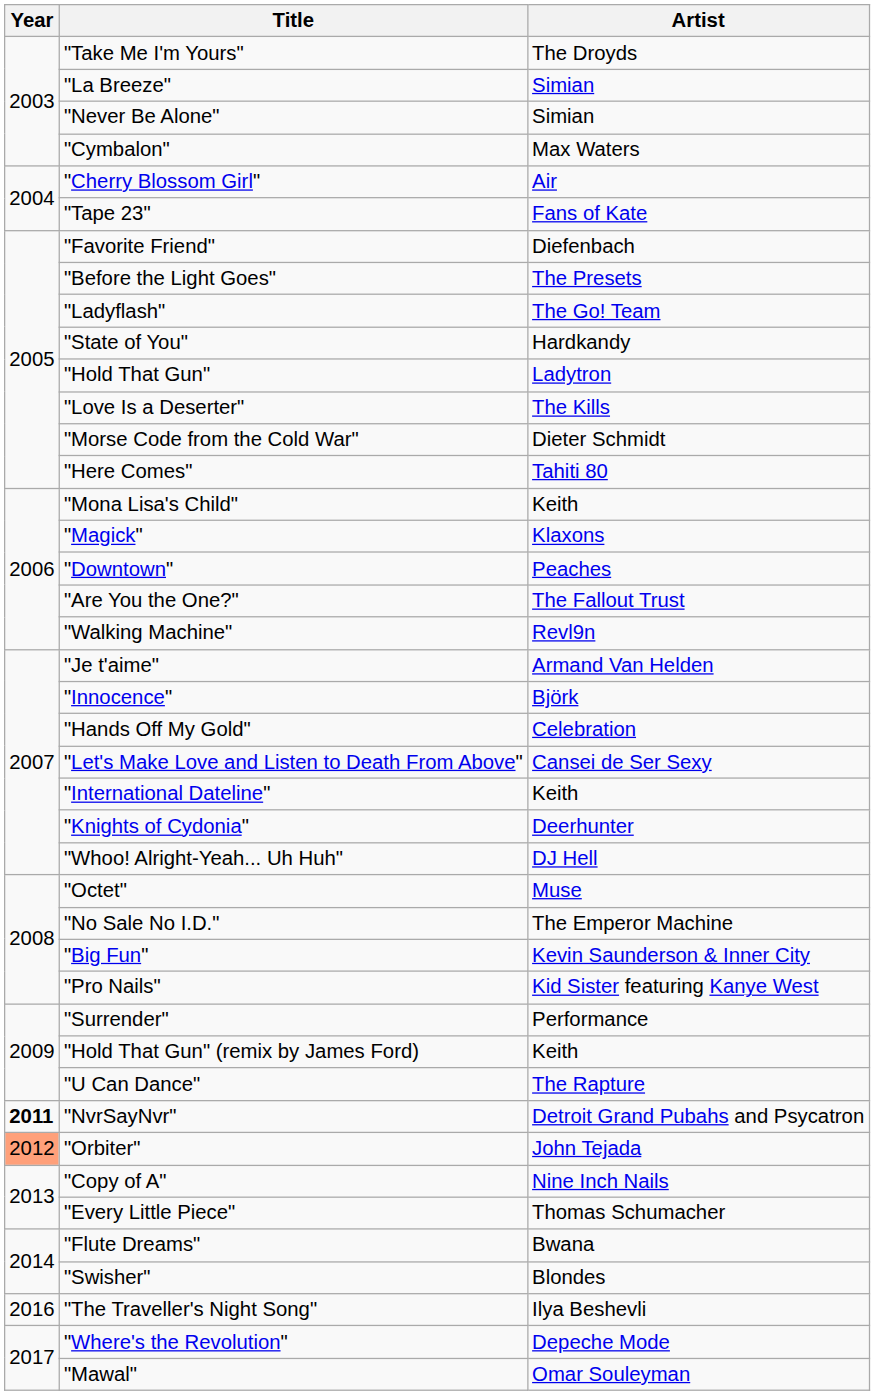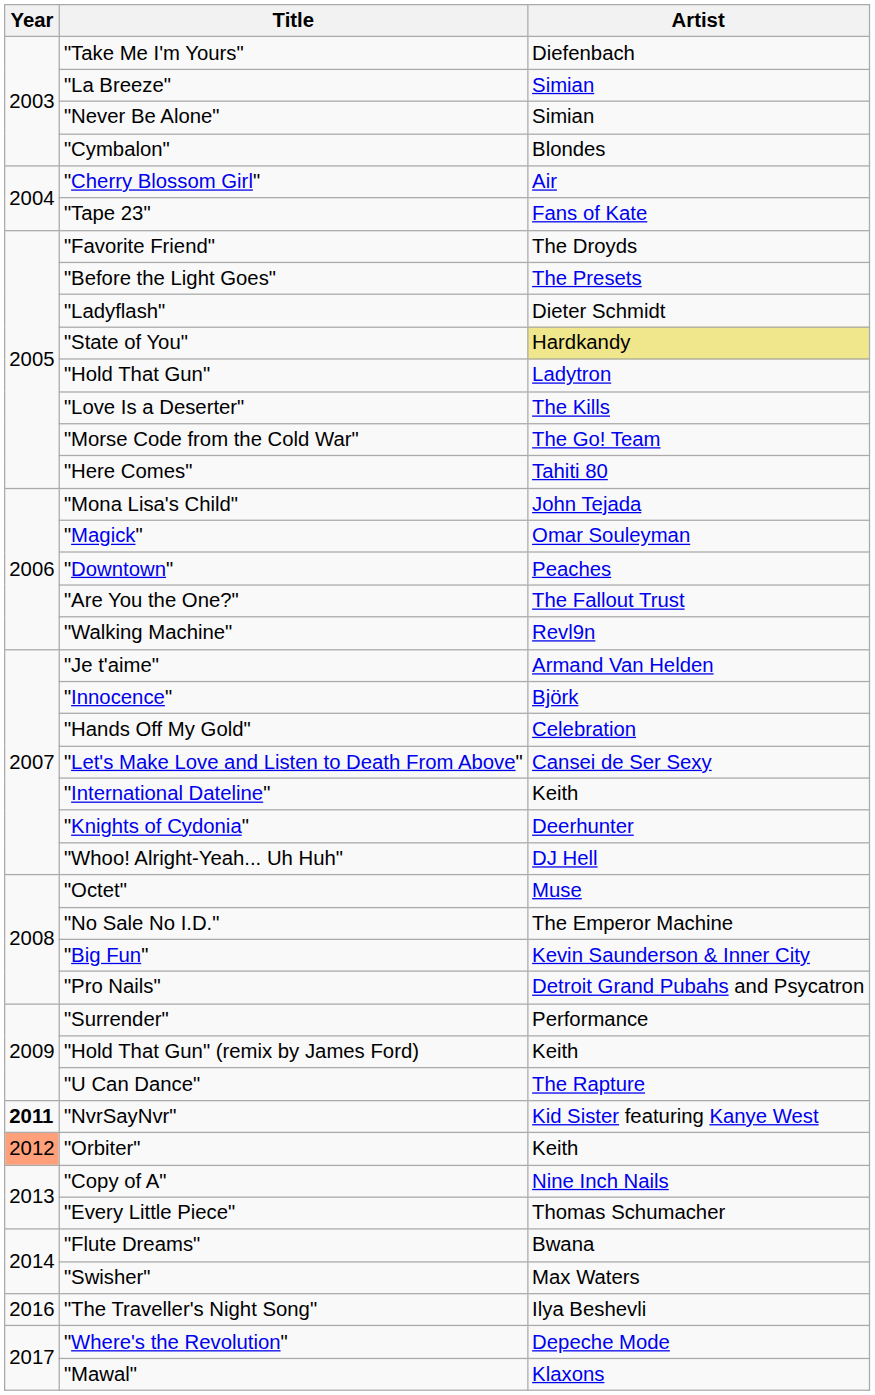 <table class="wikitable">
 <tr>
 <th>Year</th>
 <th>Title</th>
 <th>Artist</th>
 </tr>
 <tr>
 <td rowspan="4">2003</td>
 <td>"Take Me I'm Yours"</td>
-<td>The Droyds</td>
+<td>Diefenbach</td>
 </tr>
 <tr>
 <td>"La Breeze"</td>
 <td><a href='#'>Simian</a></td>
 </tr>
 <tr>
 <td>"Never Be Alone"</td>
 <td>Simian</td>
 </tr>
 <tr>
 <td>"Cymbalon"</td>
-<td>Max Waters</td>
+<td>Blondes</td>
 </tr>
 <tr>
 <td rowspan="2">2004</td>
 <td>"<a href='#'>Cherry Blossom Girl</a>"</td>
 <td><a href='#'>Air</a></td>
 </tr>
 <tr>
 <td>"Tape 23"</td>
 <td><a href='#'>Fans of Kate</a></td>
 </tr>
 <tr>
 <td rowspan="8">2005</td>
 <td>"Favorite Friend"</td>
-<td>Diefenbach</td>
+<td>The Droyds</td>
 </tr>
 <tr>
 <td>"Before the Light Goes"</td>
 <td><a href='#'>The Presets</a></td>
 </tr>
 <tr>
 <td>"Ladyflash"</td>
-<td><a href='#'>The Go! Team</a></td>
+<td>Dieter Schmidt</td>
 </tr>
 <tr>
 <td>"State of You"</td>
-<td>Hardkandy</td>
+<td style="background: khaki;">Hardkandy</td>
 </tr>
 <tr>
 <td>"Hold That Gun"</td>
 <td><a href='#'>Ladytron</a></td>
 </tr>
 <tr>
 <td>"Love Is a Deserter"</td>
 <td><a href='#'>The Kills</a></td>
 </tr>
 <tr>
 <td>"Morse Code from the Cold War"</td>
-<td>Dieter Schmidt</td>
+<td><a href='#'>The Go! Team</a></td>
 </tr>
 <tr>
 <td>"Here Comes"</td>
 <td><a href='#'>Tahiti 80</a></td>
 </tr>
 <tr>
 <td rowspan="5">2006</td>
 <td>"Mona Lisa's Child"</td>
-<td>Keith</td>
+<td><a href='#'>John Tejada</a></td>
 </tr>
 <tr>
 <td>"<a href='#'>Magick</a>"</td>
-<td><a href='#'>Klaxons</a></td>
+<td><a href='#'>Omar Souleyman</a></td>
 </tr>
 <tr>
 <td>"<a href='#'>Downtown</a>"</td>
 <td><a href='#'>Peaches</a></td>
 </tr>
 <tr>
 <td>"Are You the One?"</td>
 <td><a href='#'>The Fallout Trust</a></td>
 </tr>
 <tr>
 <td>"Walking Machine"</td>
 <td><a href='#'>Revl9n</a></td>
 </tr>
 <tr>
 <td rowspan="7">2007</td>
 <td>"Je t'aime"</td>
 <td><a href='#'>Armand Van Helden</a></td>
 </tr>
 <tr>
 <td>"<a href='#'>Innocence</a>"</td>
 <td><a href='#'>Björk</a></td>
 </tr>
 <tr>
 <td>"Hands Off My Gold"</td>
 <td><a href='#'>Celebration</a></td>
 </tr>
 <tr>
 <td>"<a href='#'>Let's Make Love and Listen to Death From Above</a>"</td>
 <td><a href='#'>Cansei de Ser Sexy</a></td>
 </tr>
 <tr>
 <td>"<a href='#'>International Dateline</a>"</td>
 <td>Keith</td>
 </tr>
 <tr>
 <td>"<a href='#'>Knights of Cydonia</a>"</td>
 <td><a href='#'>Deerhunter</a></td>
 </tr>
 <tr>
 <td>"Whoo! Alright-Yeah... Uh Huh"</td>
 <td><a href='#'>DJ Hell</a></td>
 </tr>
 <tr>
 <td rowspan="4">2008</td>
 <td>"Octet"</td>
 <td><a href='#'>Muse</a></td>
 </tr>
 <tr>
 <td>"No Sale No I.D."</td>
 <td>The Emperor Machine</td>
 </tr>
 <tr>
 <td>"<a href='#'>Big Fun</a>"</td>
 <td><a href='#'>Kevin Saunderson & Inner City</a></td>
 </tr>
 <tr>
 <td>"Pro Nails"</td>
-<td><a href='#'>Kid Sister</a> featuring <a href='#'>Kanye West</a></td>
+<td><a href='#'>Detroit Grand Pubahs</a> and Psycatron</td>
 </tr>
 <tr>
 <td rowspan="3">2009</td>
 <td>"Surrender"</td>
 <td>Performance</td>
 </tr>
 <tr>
 <td>"Hold That Gun" (remix by James Ford)</td>
 <td>Keith</td>
 </tr>
 <tr>
 <td>"U Can Dance"</td>
 <td><a href='#'>The Rapture</a></td>
 </tr>
 <tr>
 <td><strong>2011</strong></td>
 <td>"NvrSayNvr"</td>
-<td><a href='#'>Detroit Grand Pubahs</a> and Psycatron</td>
+<td><a href='#'>Kid Sister</a> featuring <a href='#'>Kanye West</a></td>
 </tr>
 <tr>
 <td style="background: lightsalmon;">2012</td>
 <td>"Orbiter"</td>
-<td><a href='#'>John Tejada</a></td>
+<td>Keith</td>
 </tr>
 <tr>
 <td rowspan="2">2013</td>
 <td>"Copy of A"</td>
 <td><a href='#'>Nine Inch Nails</a></td>
 </tr>
 <tr>
 <td>"Every Little Piece"</td>
 <td>Thomas Schumacher</td>
 </tr>
 <tr>
 <td rowspan="2">2014</td>
 <td>"Flute Dreams"</td>
 <td>Bwana</td>
 </tr>
 <tr>
 <td>"Swisher"</td>
-<td>Blondes</td>
+<td>Max Waters</td>
 </tr>
 <tr>
 <td>2016</td>
 <td>"The Traveller's Night Song"</td>
 <td>Ilya Beshevli</td>
 </tr>
 <tr>
 <td rowspan="2">2017</td>
 <td>"<a href='#'>Where's the Revolution</a>"</td>
 <td><a href='#'>Depeche Mode</a></td>
 </tr>
 <tr>
 <td>"Mawal"</td>
-<td><a href='#'>Omar Souleyman</a></td>
+<td><a href='#'>Klaxons</a></td>
 </tr>
 </table>
